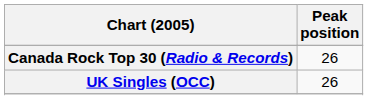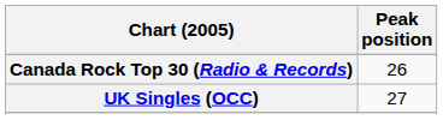 <table class="wikitable sortable plainrowheaders">
 <tr>
 <th>Chart (2005)</th>
 <th>Peak<br>position</th>
 </tr>
 <tr>
 </tr>
 <tr>
 <th scope="row">Canada Rock Top 30 (<em><a href='#'>Radio & Records</a></em>)</th>
 <td align="center">26</td>
 </tr>
 <tr>
 <th scope="row"><a href='#'>UK Singles</a> (<a href='#'>OCC</a>)</th>
-<td align="center">26</td>
+<td align="center">27</td>
 </tr>
 <tr>
 </tr>
 <tr>
 </tr>
 <tr>
 </tr>
 </table>
